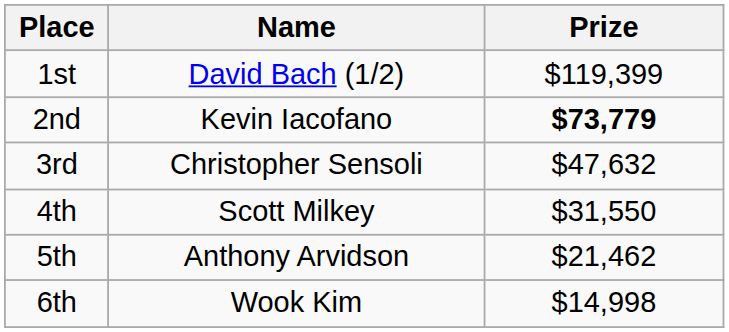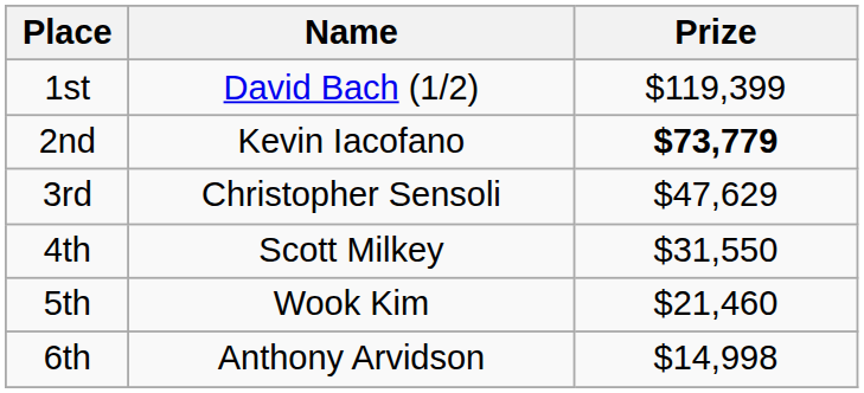 <table class="wikitable">
 <tr>
 <th width="50">Place</th>
 <th width="200">Name</th>
 <th width="125">Prize</th>
 </tr>
 <tr>
 <td align = "center">1st</td>
 <td align = "center"><a href='#'>David Bach</a> (1/2)</td>
 <td align = "center">$119,399</td>
 </tr>
 <tr>
 <td align = "center">2nd</td>
 <td align = "center">Kevin Iacofano</td>
 <td align = "center"><strong>$73,779</strong></td>
 </tr>
 <tr>
 <td align = "center">3rd</td>
 <td align = "center">Christopher Sensoli</td>
-<td align = "center">$47,632</td>
+<td align = "center">$47,629</td>
 </tr>
 <tr>
 <td align = "center">4th</td>
 <td align = "center">Scott Milkey</td>
 <td align = "center">$31,550</td>
 </tr>
 <tr>
 <td align = "center">5th</td>
-<td align = "center">Anthony Arvidson</td>
-<td align = "center">$21,462</td>
+<td align = "center">Wook Kim</td>
+<td align = "center">$21,460</td>
 </tr>
 <tr>
 <td align = "center">6th</td>
-<td align = "center">Wook Kim</td>
+<td align = "center">Anthony Arvidson</td>
 <td align = "center">$14,998</td>
 </tr>
 </table>
